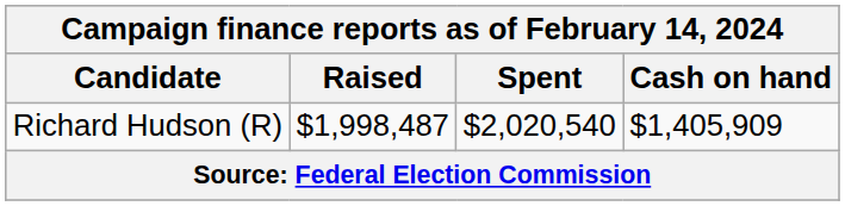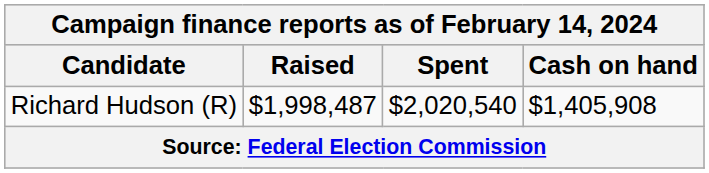 <table class="wikitable sortable">
 <tr>
 <th colspan=4>Campaign finance reports as of February 14, 2024</th>
 </tr>
 <tr style="text-align:center;">
 <th>Candidate</th>
 <th>Raised</th>
 <th>Spent</th>
 <th>Cash on hand</th>
 </tr>
 <tr>
 <td>Richard Hudson (R)</td>
 <td>$1,998,487</td>
 <td>$2,020,540</td>
-<td>$1,405,909</td>
+<td>$1,405,908</td>
 </tr>
 <tr>
 <th colspan="4"><small>Source: <a href='#'>Federal Election Commission</a></small></th>
 </tr>
 </table>
